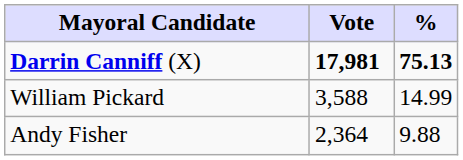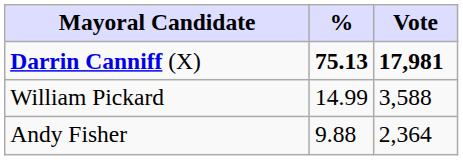 <table class="wikitable">
 <tr>
 <th style="background:#ddf; width:200px;">Mayoral Candidate</th>
+<th style="background:#ddf; width:30px;">%</th>
 <th style="background:#ddf; width:50px;">Vote</th>
-<th style="background:#ddf; width:30px;">%</th>
 </tr>
 <tr>
 <td><strong><a href='#'>Darrin Canniff</a></strong> (X)</td>
+<td><strong>75.13</strong></td>
 <td><strong>17,981</strong></td>
-<td><strong>75.13</strong></td>
 </tr>
 <tr>
 <td>William Pickard</td>
+<td>14.99</td>
 <td>3,588</td>
-<td>14.99</td>
 </tr>
 <tr>
 <td>Andy Fisher</td>
+<td>9.88</td>
 <td>2,364</td>
-<td>9.88</td>
 </tr>
 </table>
